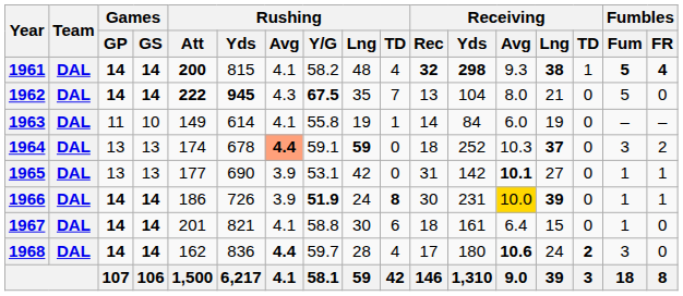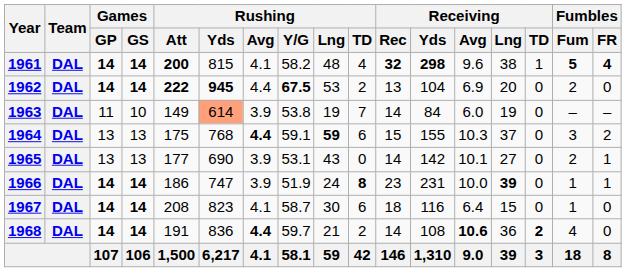 <table class= "wikitable" style="text-align:center;">
 <tr>
 <th rowspan="2">Year</th>
 <th rowspan="2">Team</th>
 <th colspan="2">Games</th>
 <th colspan="6">Rushing</th>
 <th colspan="5">Receiving</th>
 <th colspan="2">Fumbles</th>
 </tr>
 <tr>
 <th>GP</th>
 <th>GS</th>
 <th>Att</th>
 <th>Yds</th>
 <th>Avg</th>
 <th>Y/G</th>
 <th>Lng</th>
 <th>TD</th>
 <th>Rec</th>
 <th>Yds</th>
 <th>Avg</th>
 <th>Lng</th>
 <th>TD</th>
 <th>Fum</th>
 <th>FR</th>
 </tr>
 <tr>
 <th><a href='#'>1961</a></th>
 <th><a href='#'>DAL</a></th>
 <td><strong>14</strong></td>
 <td><strong>14</strong></td>
 <td><strong>200</strong></td>
 <td>815</td>
 <td>4.1</td>
 <td>58.2</td>
 <td>48</td>
 <td>4</td>
 <td><strong>32</strong></td>
 <td><strong>298</strong></td>
-<td>9.3</td>
-<td><strong>38</strong></td>
+<td>9.6</td>
+<td>38</td>
 <td>1</td>
 <td><strong>5</strong></td>
 <td><strong>4</strong></td>
 </tr>
 <tr>
 <th><a href='#'>1962</a></th>
 <th><a href='#'>DAL</a></th>
 <td><strong>14</strong></td>
 <td><strong>14</strong></td>
 <td><strong>222</strong></td>
 <td><strong>945</strong></td>
-<td>4.3</td>
+<td>4.4</td>
 <td><strong>67.5</strong></td>
-<td>35</td>
-<td>7</td>
+<td>53</td>
+<td>2</td>
 <td>13</td>
 <td>104</td>
-<td>8.0</td>
-<td>21</td>
+<td>6.9</td>
+<td>20</td>
 <td>0</td>
-<td>5</td>
+<td>2</td>
 <td>0</td>
 </tr>
 <tr>
 <th><a href='#'>1963</a></th>
 <th><a href='#'>DAL</a></th>
 <td>11</td>
 <td>10</td>
 <td>149</td>
-<td>614</td>
-<td>4.1</td>
-<td>55.8</td>
+<td style="background: lightsalmon;">614</td>
+<td>3.9</td>
+<td>53.8</td>
 <td>19</td>
-<td>1</td>
+<td>7</td>
 <td>14</td>
 <td>84</td>
 <td>6.0</td>
 <td>19</td>
 <td>0</td>
 <td>–</td>
 <td>–</td>
 </tr>
 <tr>
 <th><a href='#'>1964</a></th>
 <th><a href='#'>DAL</a></th>
 <td>13</td>
 <td>13</td>
-<td>174</td>
-<td>678</td>
-<td style="background: lightsalmon;"><strong>4.4</strong></td>
+<td>175</td>
+<td>768</td>
+<td><strong>4.4</strong></td>
 <td>59.1</td>
 <td><strong>59</strong></td>
-<td>0</td>
-<td>18</td>
-<td>252</td>
+<td>6</td>
+<td>15</td>
+<td>155</td>
 <td>10.3</td>
-<td><strong>37</strong></td>
+<td>37</td>
 <td>0</td>
 <td>3</td>
 <td>2</td>
 </tr>
 <tr>
 <th><a href='#'>1965</a></th>
 <th><a href='#'>DAL</a></th>
 <td>13</td>
 <td>13</td>
 <td>177</td>
 <td>690</td>
 <td>3.9</td>
 <td>53.1</td>
-<td>42</td>
+<td>43</td>
 <td>0</td>
-<td>31</td>
+<td>14</td>
 <td>142</td>
-<td><strong>10.1</strong></td>
+<td>10.1</td>
 <td>27</td>
 <td>0</td>
-<td>1</td>
+<td>2</td>
 <td>1</td>
 </tr>
 <tr>
 <th><a href='#'>1966</a></th>
 <th><a href='#'>DAL</a></th>
 <td><strong>14</strong></td>
 <td><strong>14</strong></td>
 <td>186</td>
-<td>726</td>
+<td>747</td>
 <td>3.9</td>
-<td><strong>51.9</strong></td>
+<td>51.9</td>
 <td>24</td>
 <td><strong>8</strong></td>
-<td>30</td>
+<td>23</td>
 <td>231</td>
-<td style="background: gold;">10.0</td>
+<td>10.0</td>
 <td><strong>39</strong></td>
 <td>0</td>
 <td>1</td>
 <td>1</td>
 </tr>
 <tr>
 <th><a href='#'>1967</a></th>
 <th><a href='#'>DAL</a></th>
 <td><strong>14</strong></td>
 <td><strong>14</strong></td>
-<td>201</td>
-<td>821</td>
+<td>208</td>
+<td>823</td>
 <td>4.1</td>
-<td>58.8</td>
+<td>58.7</td>
 <td>30</td>
 <td>6</td>
 <td>18</td>
-<td>161</td>
+<td>116</td>
 <td>6.4</td>
 <td>15</td>
 <td>0</td>
 <td>1</td>
 <td>0</td>
 </tr>
 <tr>
 <th><a href='#'>1968</a></th>
 <th><a href='#'>DAL</a></th>
 <td><strong>14</strong></td>
 <td><strong>14</strong></td>
-<td>162</td>
+<td>191</td>
 <td>836</td>
 <td><strong>4.4</strong></td>
 <td>59.7</td>
-<td>28</td>
+<td>21</td>
+<td>2</td>
+<td>14</td>
+<td>108</td>
+<td><strong>10.6</strong></td>
+<td>36</td>
+<td><strong>2</strong></td>
 <td>4</td>
-<td>17</td>
-<td>180</td>
-<td><strong>10.6</strong></td>
-<td>24</td>
-<td><strong>2</strong></td>
-<td>3</td>
 <td>0</td>
 </tr>
 <tr>
 <th colspan="2"></th>
 <th>107</th>
 <th>106</th>
 <th>1,500</th>
 <th>6,217</th>
 <th>4.1</th>
 <th>58.1</th>
 <th>59</th>
 <th>42</th>
 <th>146</th>
 <th>1,310</th>
 <th>9.0</th>
 <th>39</th>
 <th>3</th>
 <th>18</th>
 <th>8</th>
 </tr>
 </table>
